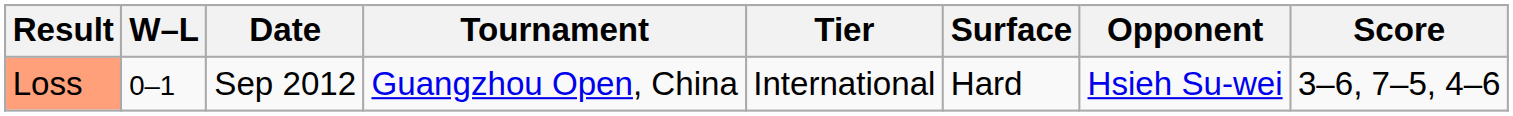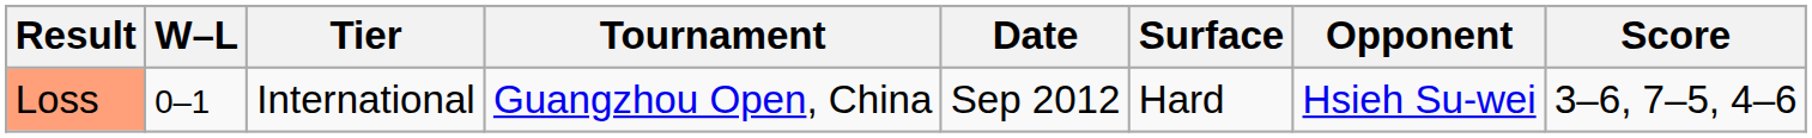 <table class="sortable wikitable">
 <tr>
 <th>Result</th>
 <th class=unsortable>W–L</th>
+<th>Tier</th>
+<th>Tournament</th>
 <th>Date</th>
-<th>Tournament</th>
-<th>Tier</th>
 <th>Surface</th>
 <th>Opponent</th>
 <th class=unsortable>Score</th>
 </tr>
 <tr>
 <td bgcolor=FFA07A>Loss</td>
 <td><small>0–1</small></td>
+<td>International</td>
+<td><a href='#'>Guangzhou Open</a>, China</td>
 <td>Sep 2012</td>
-<td><a href='#'>Guangzhou Open</a>, China</td>
-<td>International</td>
 <td>Hard</td>
 <td> <a href='#'>Hsieh Su-wei</a></td>
 <td>3–6, 7–5, 4–6</td>
 </tr>
 </table>
